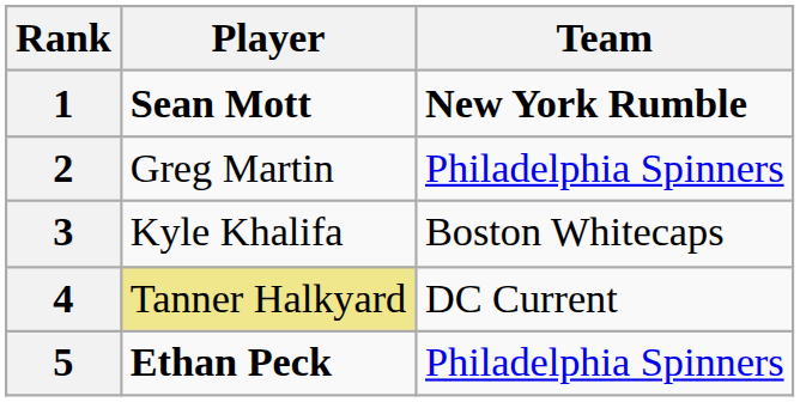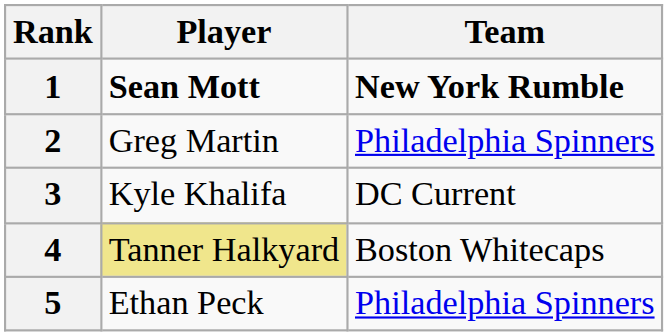 <table class="wikitable sortable">
 <tr>
 <th>Rank</th>
 <th>Player</th>
 <th>Team</th>
 </tr>
 <tr>
 <th>1</th>
 <td data-sort-value="Mott, Sean"><strong>Sean Mott</strong></td>
 <td><strong>New York Rumble</strong></td>
 </tr>
 <tr>
 <th>2</th>
 <td data-sort-value="Martin, Greg">Greg Martin</td>
 <td><a href='#'>Philadelphia Spinners</a></td>
 </tr>
 <tr>
 <th>3</th>
 <td data-sort-value="Khalifa, Kyle">Kyle Khalifa</td>
-<td>Boston Whitecaps</td>
+<td>DC Current</td>
 </tr>
 <tr>
 <th>4</th>
 <td data-sort-value="Halkyard, Tanner" style="background: khaki;">Tanner Halkyard</td>
-<td>DC Current</td>
+<td>Boston Whitecaps</td>
 </tr>
 <tr>
 <th>5</th>
-<td data-sort-value="Peck, Ethan"><strong>Ethan Peck</strong></td>
+<td data-sort-value="Peck, Ethan">Ethan Peck</td>
 <td><a href='#'>Philadelphia Spinners</a></td>
 </tr>
 </table>
